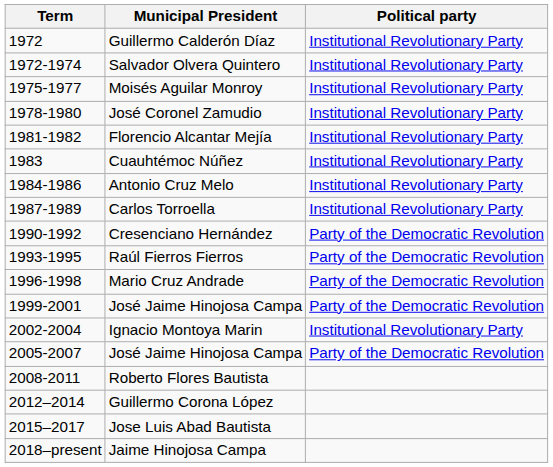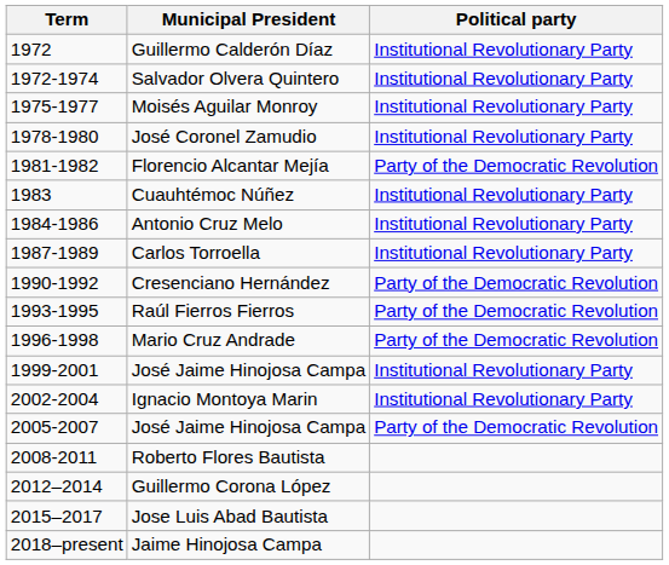 <table class="wikitable" style="margin:1em auto;">
 <tr>
 <th>Term</th>
 <th>Municipal President</th>
 <th>Political party</th>
 </tr>
 <tr>
 <td>1972</td>
 <td>Guillermo Calderón Díaz</td>
 <td><a href='#'>Institutional Revolutionary Party</a></td>
 </tr>
 <tr>
 <td>1972-1974</td>
 <td>Salvador Olvera Quintero</td>
 <td><a href='#'>Institutional Revolutionary Party</a></td>
 </tr>
 <tr>
 <td>1975-1977</td>
 <td>Moisés Aguilar Monroy</td>
 <td><a href='#'>Institutional Revolutionary Party</a></td>
 </tr>
 <tr>
 <td>1978-1980</td>
 <td>José Coronel Zamudio</td>
 <td><a href='#'>Institutional Revolutionary Party</a></td>
 </tr>
 <tr>
 <td>1981-1982</td>
 <td>Florencio Alcantar Mejía</td>
-<td><a href='#'>Institutional Revolutionary Party</a></td>
+<td><a href='#'>Party of the Democratic Revolution</a></td>
 </tr>
 <tr>
 <td>1983</td>
 <td>Cuauhtémoc Núñez</td>
 <td><a href='#'>Institutional Revolutionary Party</a></td>
 </tr>
 <tr>
 <td>1984-1986</td>
 <td>Antonio Cruz Melo</td>
 <td><a href='#'>Institutional Revolutionary Party</a></td>
 </tr>
 <tr>
 <td>1987-1989</td>
 <td>Carlos Torroella</td>
 <td><a href='#'>Institutional Revolutionary Party</a></td>
 </tr>
 <tr>
 <td>1990-1992</td>
 <td>Cresenciano Hernández</td>
 <td><a href='#'>Party of the Democratic Revolution</a></td>
 </tr>
 <tr>
 <td>1993-1995</td>
 <td>Raúl Fierros Fierros</td>
 <td><a href='#'>Party of the Democratic Revolution</a></td>
 </tr>
 <tr>
 <td>1996-1998</td>
 <td>Mario Cruz Andrade</td>
 <td><a href='#'>Party of the Democratic Revolution</a></td>
 </tr>
 <tr>
 <td>1999-2001</td>
 <td>José Jaime Hinojosa Campa</td>
-<td><a href='#'>Party of the Democratic Revolution</a></td>
+<td><a href='#'>Institutional Revolutionary Party</a></td>
 </tr>
 <tr>
 <td>2002-2004</td>
 <td>Ignacio Montoya Marin</td>
 <td><a href='#'>Institutional Revolutionary Party</a></td>
 </tr>
 <tr>
 <td>2005-2007</td>
 <td>José Jaime Hinojosa Campa</td>
 <td><a href='#'>Party of the Democratic Revolution</a></td>
 </tr>
 <tr>
 <td>2008-2011</td>
 <td>Roberto Flores Bautista</td>
 <td></td>
 </tr>
 <tr>
 <td>2012–2014</td>
 <td>Guillermo Corona López</td>
 <td></td>
 </tr>
 <tr>
 <td>2015–2017</td>
 <td>Jose Luis Abad Bautista</td>
 <td></td>
 </tr>
 <tr>
 <td>2018–present</td>
 <td>Jaime Hinojosa Campa</td>
 <td></td>
 </tr>
 </table>
